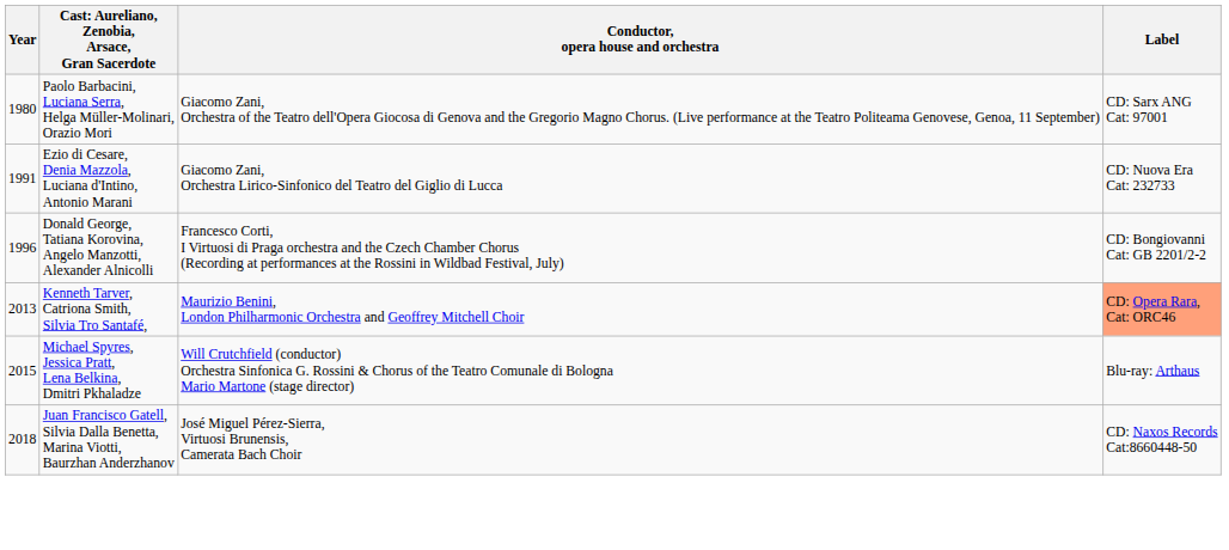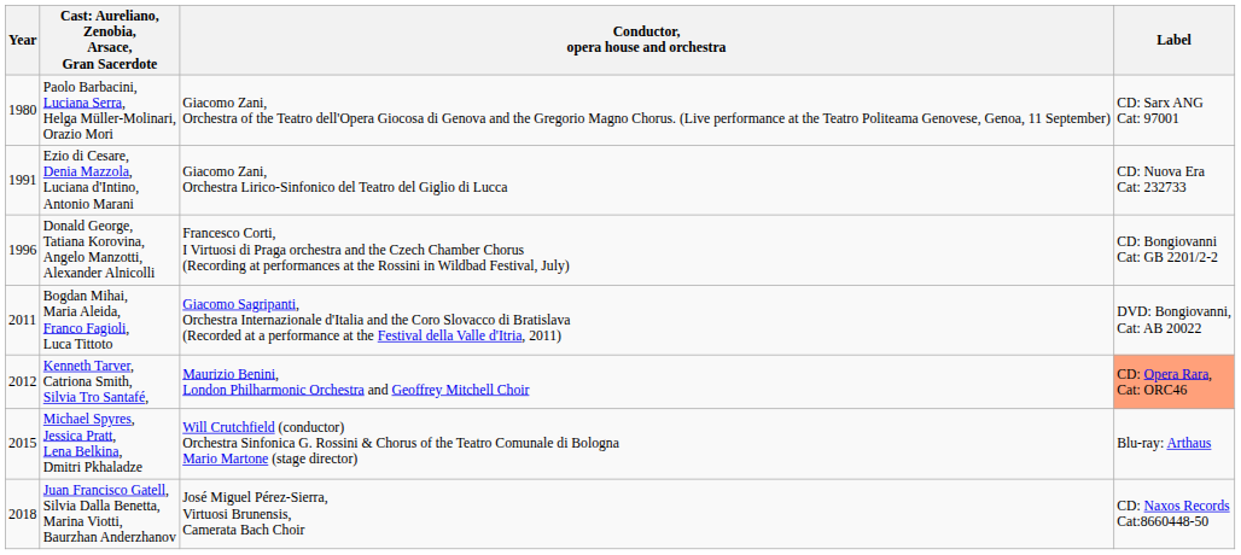 <table class="wikitable">
 <tr>
 <th>Year</th>
 <th>Cast: Aureliano,<br>Zenobia,<br>Arsace,<br>Gran Sacerdote</th>
 <th>Conductor,<br>opera house and orchestra</th>
 <th>Label</th>
 </tr>
 <tr>
 <td>1980</td>
 <td>Paolo Barbacini,<br><a href='#'>Luciana Serra</a>,<br>Helga Müller-Molinari,<br>Orazio Mori</td>
 <td>Giacomo Zani,<br>Orchestra of the Teatro dell'Opera Giocosa di Genova and the Gregorio Magno Chorus. (Live performance at the Teatro Politeama Genovese, Genoa, 11 September)</td>
 <td>CD: Sarx ANG<br>Cat: 97001</td>
 </tr>
 <tr>
 <td>1991</td>
 <td>Ezio di Cesare,<br><a href='#'>Denia Mazzola</a>,<br>Luciana d'Intino,<br>Antonio Marani<br></td>
 <td>Giacomo Zani,<br>Orchestra Lirico-Sinfonico del Teatro del Giglio di Lucca</td>
 <td>CD: Nuova Era<br>Cat: 232733</td>
 </tr>
 <tr>
 <td>1996</td>
 <td>Donald George,<br> Tatiana Korovina,<br>Angelo Manzotti,<br>Alexander Alnicolli</td>
 <td>Francesco Corti,<br>I Virtuosi di Praga orchestra and the Czech Chamber Chorus <br>(Recording at performances at the Rossini in Wildbad Festival, July)</td>
 <td>CD: Bongiovanni<br>Cat: GB 2201/2-2</td>
 </tr>
 <tr>
-<td>2013</td>
+<td>2011</td>
+<td>Bogdan Mihai,<br>Maria Aleida,<br><a href='#'>Franco Fagioli</a>,<br>Luca Tittoto</td>
+<td><a href='#'>Giacomo Sagripanti</a>,<br>Orchestra Internazionale d'Italia and the Coro Slovacco di Bratislava<br>(Recorded at a performance at the <a href='#'>Festival della Valle d'Itria</a>, 2011)</td>
+<td>DVD: Bongiovanni,<br>Cat: AB 20022</td>
+</tr>
+<tr>
+<td>2012</td>
 <td><a href='#'>Kenneth Tarver</a>,<br>Catriona Smith,<br><a href='#'>Silvia Tro Santafé</a>,<br></td>
 <td><a href='#'>Maurizio Benini</a>,<br><a href='#'>London Philharmonic Orchestra</a> and <a href='#'>Geoffrey Mitchell Choir</a></td>
 <td style="background: lightsalmon;">CD: <a href='#'>Opera Rara</a>,<br>Cat: ORC46</td>
 </tr>
 <tr>
 <td>2015</td>
 <td><a href='#'>Michael Spyres</a>,<br><a href='#'>Jessica Pratt</a>,<br><a href='#'>Lena Belkina</a>,<br>Dmitri Pkhaladze</td>
 <td><a href='#'>Will Crutchfield</a> (conductor)<br>Orchestra Sinfonica G. Rossini & Chorus of the Teatro Comunale di Bologna<br><a href='#'>Mario Martone</a> (stage director)</td>
 <td>Blu-ray: <a href='#'>Arthaus</a></td>
 </tr>
 <tr>
 <td>2018</td>
 <td><a href='#'>Juan Francisco Gatell</a>,<br>Silvia Dalla Benetta,<br>Marina Viotti,<br>Baurzhan Anderzhanov</td>
 <td>José Miguel Pérez-Sierra,<br>Virtuosi Brunensis,<br>Camerata Bach Choir</td>
 <td>CD: <a href='#'>Naxos Records</a><br>Cat:8660448-50</td>
 </tr>
 </table>
